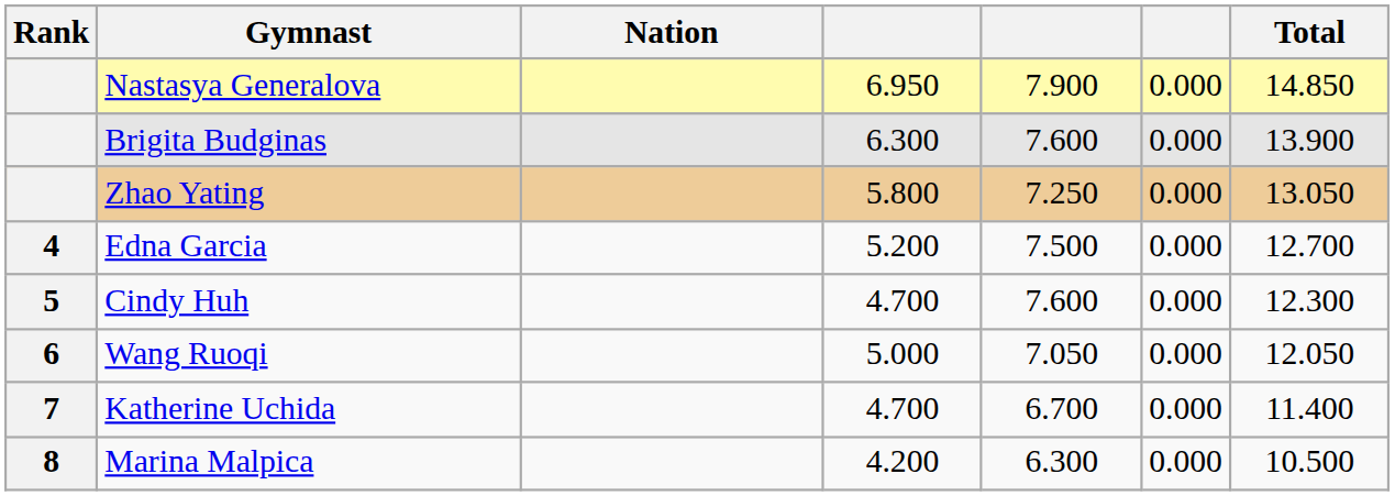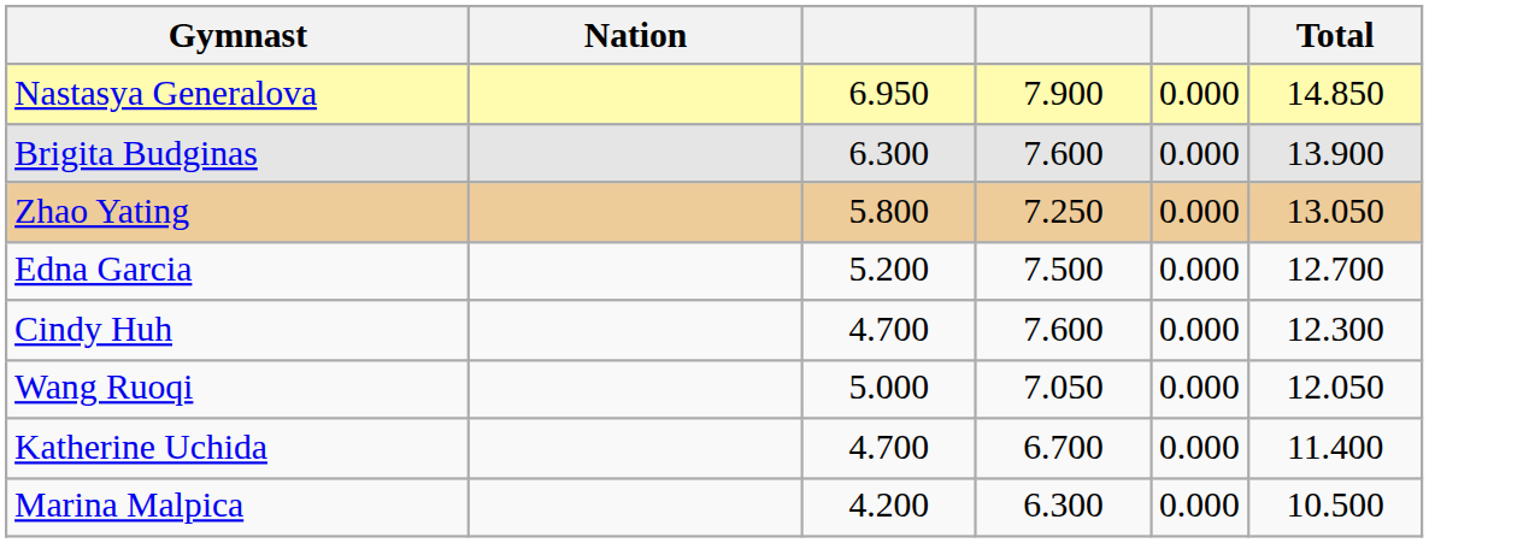 <table class="wikitable sortable" style="text-align:center; font-size:85%">
 <tr>
-<th scope="col" style="width:20px;">Rank</th>
 <th ! scope="col" style="width:170px;">Gymnast</th>
 <th ! scope="col" style="width:120px;">Nation</th>
 <th ! scope="col" style="width:60px;"></th>
 <th ! scope="col" style="width:60px;"></th>
 <th ! scope="col" style="width:30px;"></th>
 <th ! scope="col" style="width:60px;">Total</th>
 </tr>
 <tr bgcolor=fffcaf>
-<th scope=row></th>
 <td align=left><a href='#'>Nastasya Generalova</a></td>
 <td style="text-align:left;"></td>
 <td>6.950</td>
 <td>7.900</td>
 <td>0.000</td>
 <td>14.850</td>
 </tr>
 <tr bgcolor=e5e5e5>
-<th scope=row></th>
 <td align=left><a href='#'>Brigita Budginas</a></td>
 <td style="text-align:left;"></td>
 <td>6.300</td>
 <td>7.600</td>
 <td>0.000</td>
 <td>13.900</td>
 </tr>
 <tr bgcolor=eecc99>
-<th scope=row></th>
 <td align=left><a href='#'>Zhao Yating</a></td>
 <td style="text-align:left;"></td>
 <td>5.800</td>
 <td>7.250</td>
 <td>0.000</td>
 <td>13.050</td>
 </tr>
 <tr>
-<th scope=row>4</th>
 <td align=left><a href='#'>Edna Garcia</a></td>
 <td style="text-align:left;"></td>
 <td>5.200</td>
 <td>7.500</td>
 <td>0.000</td>
 <td>12.700</td>
 </tr>
 <tr>
-<th scope=row>5</th>
 <td align=left><a href='#'>Cindy Huh</a></td>
 <td style="text-align:left;"></td>
 <td>4.700</td>
 <td>7.600</td>
 <td>0.000</td>
 <td>12.300</td>
 </tr>
 <tr>
-<th scope=row>6</th>
 <td align=left><a href='#'>Wang Ruoqi</a></td>
 <td style="text-align:left;"></td>
 <td>5.000</td>
 <td>7.050</td>
 <td>0.000</td>
 <td>12.050</td>
 </tr>
 <tr>
-<th scope=row>7</th>
 <td align=left><a href='#'>Katherine Uchida</a></td>
 <td style="text-align:left;"></td>
 <td>4.700</td>
 <td>6.700</td>
 <td>0.000</td>
 <td>11.400</td>
 </tr>
 <tr>
-<th scope=row>8</th>
 <td align=left><a href='#'>Marina Malpica</a></td>
 <td style="text-align:left;"></td>
 <td>4.200</td>
 <td>6.300</td>
 <td>0.000</td>
 <td>10.500</td>
 </tr>
 </table>
